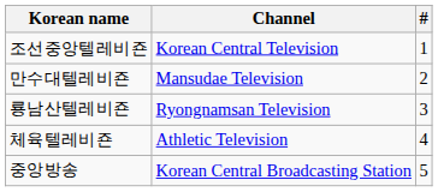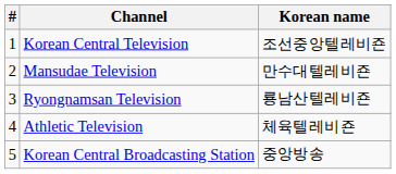 <table class="wikitable">
 <tr>
+<th>#</th>
+<th>Channel</th>
 <th>Korean name</th>
-<th>Channel</th>
-<th>#</th>
 </tr>
 <tr>
+<td>1</td>
+<td><a href='#'>Korean Central Television</a></td>
 <td>조선중앙텔레비죤</td>
-<td><a href='#'>Korean Central Television</a></td>
-<td>1</td>
 </tr>
 <tr>
+<td>2</td>
+<td><a href='#'>Mansudae Television</a></td>
 <td>만수대텔레비죤</td>
-<td><a href='#'>Mansudae Television</a></td>
-<td>2</td>
 </tr>
 <tr>
+<td>3</td>
+<td><a href='#'>Ryongnamsan Television</a></td>
 <td>룡남산텔레비죤</td>
-<td><a href='#'>Ryongnamsan Television</a></td>
-<td>3</td>
 </tr>
 <tr>
+<td>4</td>
+<td><a href='#'>Athletic Television</a></td>
 <td>체육텔레비죤</td>
-<td><a href='#'>Athletic Television</a></td>
-<td>4</td>
 </tr>
 <tr>
+<td>5</td>
+<td><a href='#'>Korean Central Broadcasting Station</a></td>
 <td>중앙방송</td>
-<td><a href='#'>Korean Central Broadcasting Station</a></td>
-<td>5</td>
 </tr>
 </table>
